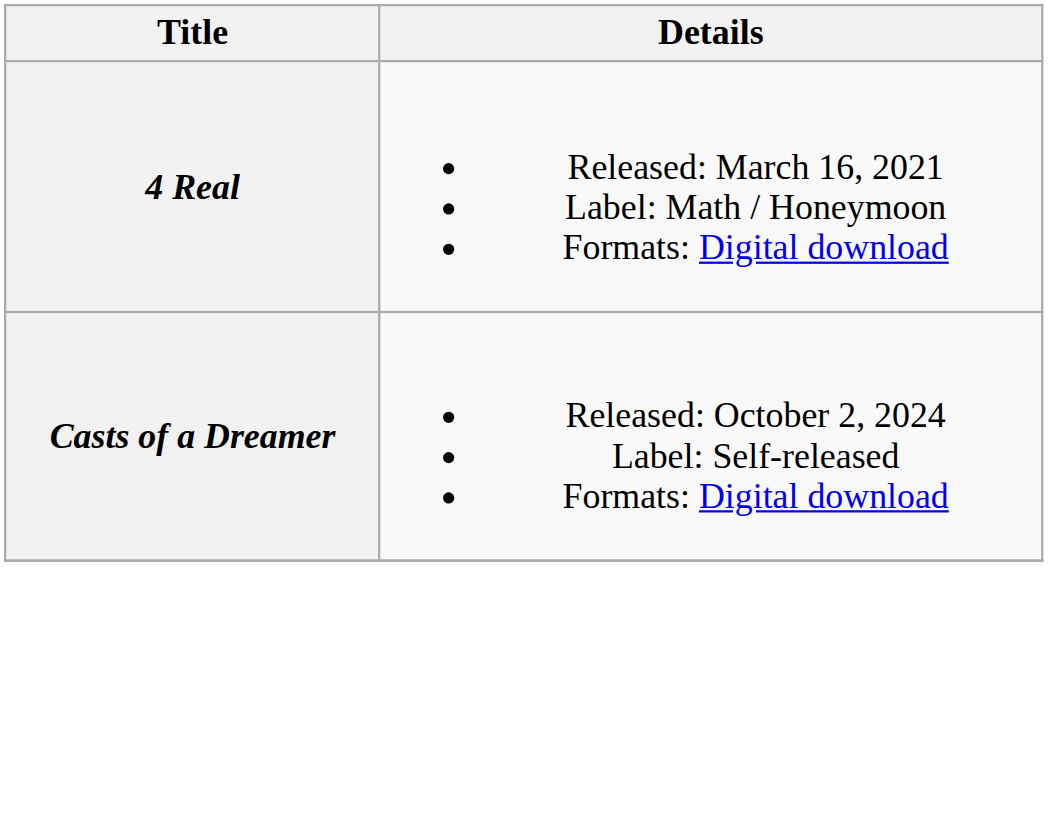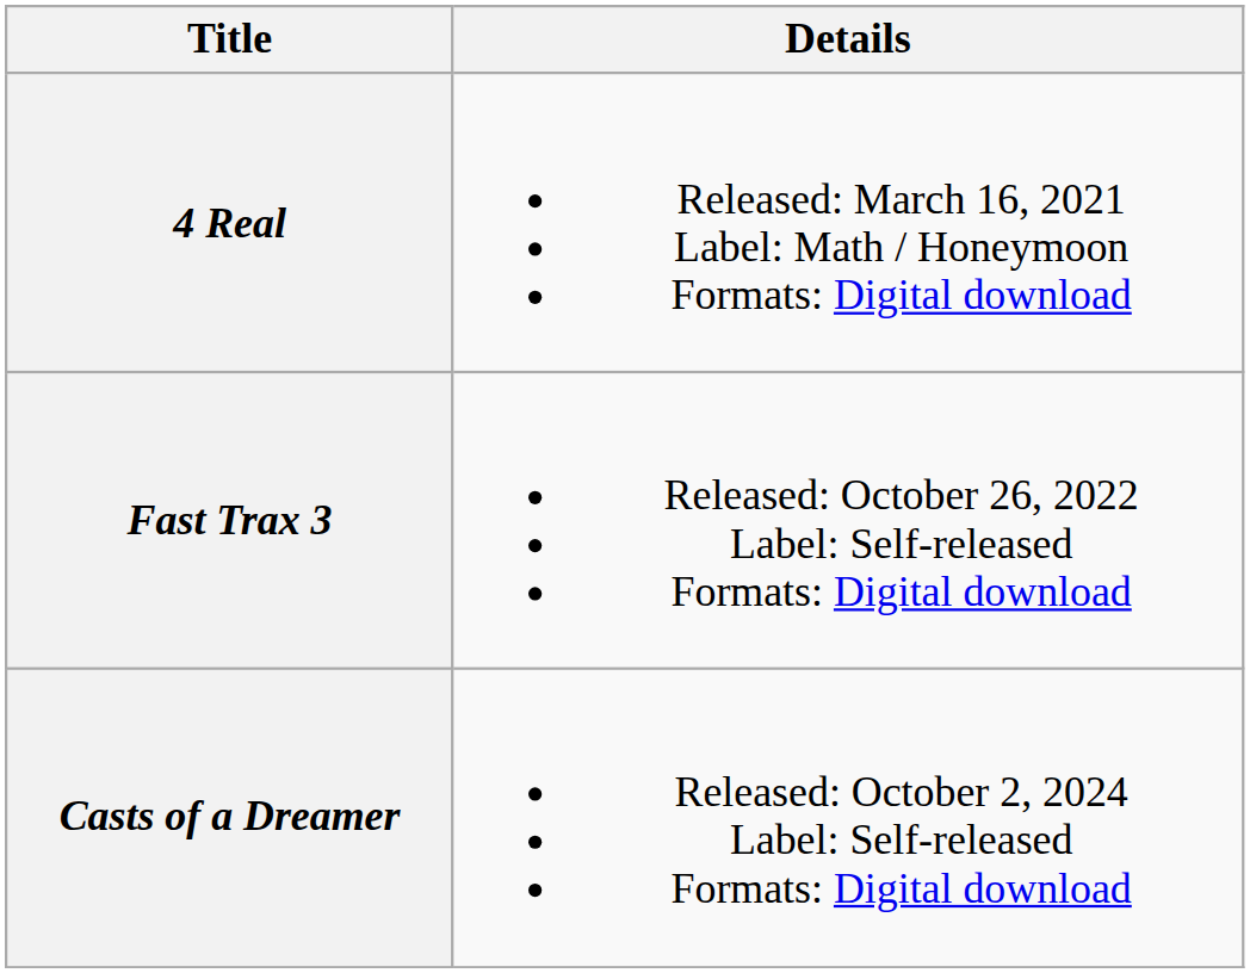 <table class="wikitable plainrowheaders" style="text-align:center;">
 <tr>
 <th scope="col" style="width:10em;">Title</th>
 <th scope="col" style="width:18em;">Details</th>
 </tr>
 <tr>
 <th scope="row"><em>4 Real</em></th>
 <td><br><ul><li>Released: March 16, 2021</li><li>Label: Math / Honeymoon</li><li>Formats: <a href='#'>Digital download</a></li></ul></td>
 </tr>
 <tr>
+<th scope="row"><em>Fast Trax 3</em></th>
+<td><br><ul><li>Released: October 26, 2022</li><li>Label: Self-released</li><li>Formats: <a href='#'>Digital download</a></li></ul></td>
+</tr>
+<tr>
 <th scope="row"><em>Casts of a Dreamer</em></th>
 <td><br><ul><li>Released: October 2, 2024</li><li>Label: Self-released</li><li>Formats: <a href='#'>Digital download</a></li></ul></td>
 </tr>
 <tr>
 </tr>
 </table>
